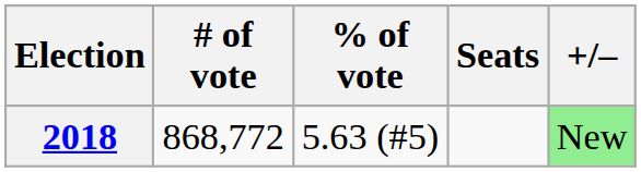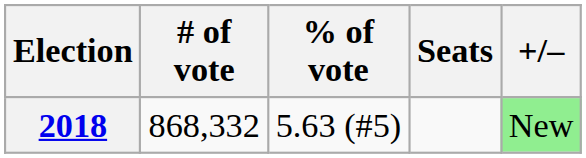 <table class=wikitable>
 <tr>
 <th>Election</th>
 <th># of<br>vote</th>
 <th>% of<br>vote</th>
 <th>Seats</th>
 <th>+/–</th>
 </tr>
 <tr>
 <th><a href='#'>2018</a></th>
-<td>868,772</td>
+<td>868,332</td>
 <td>5.63 (#5)</td>
 <td></td>
 <td style="background: lightgreen;">New</td>
 </tr>
 </table>
